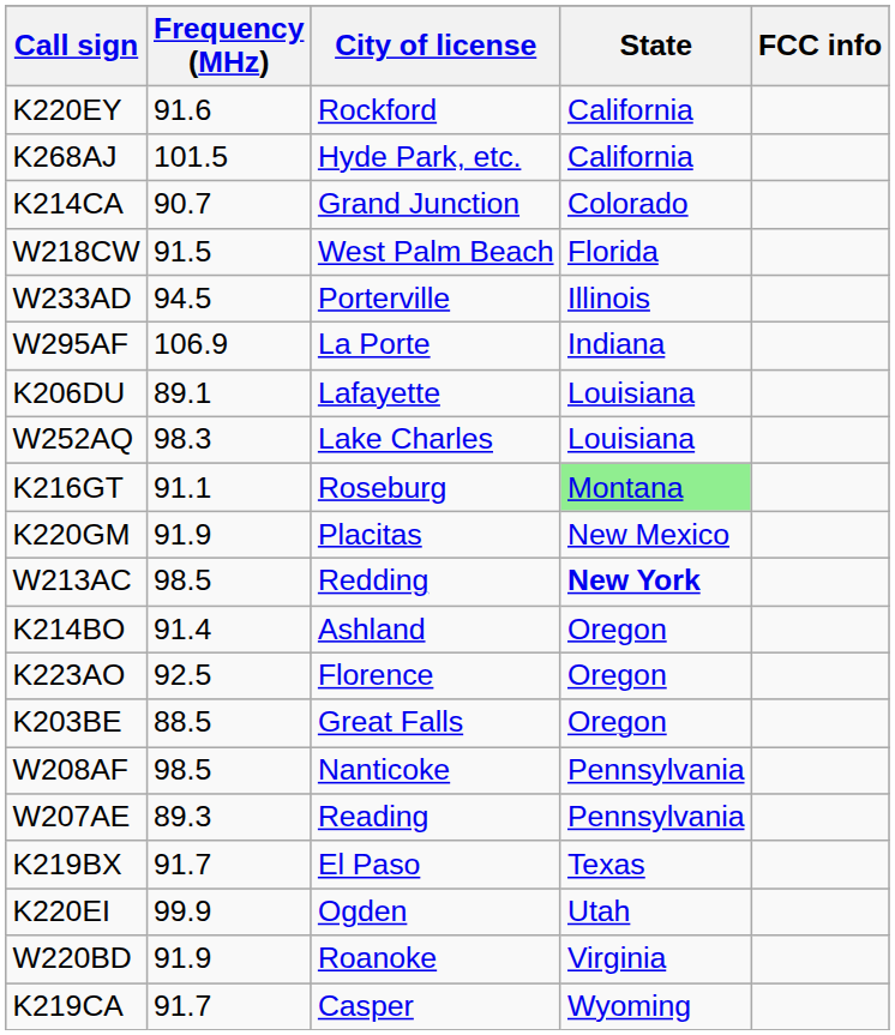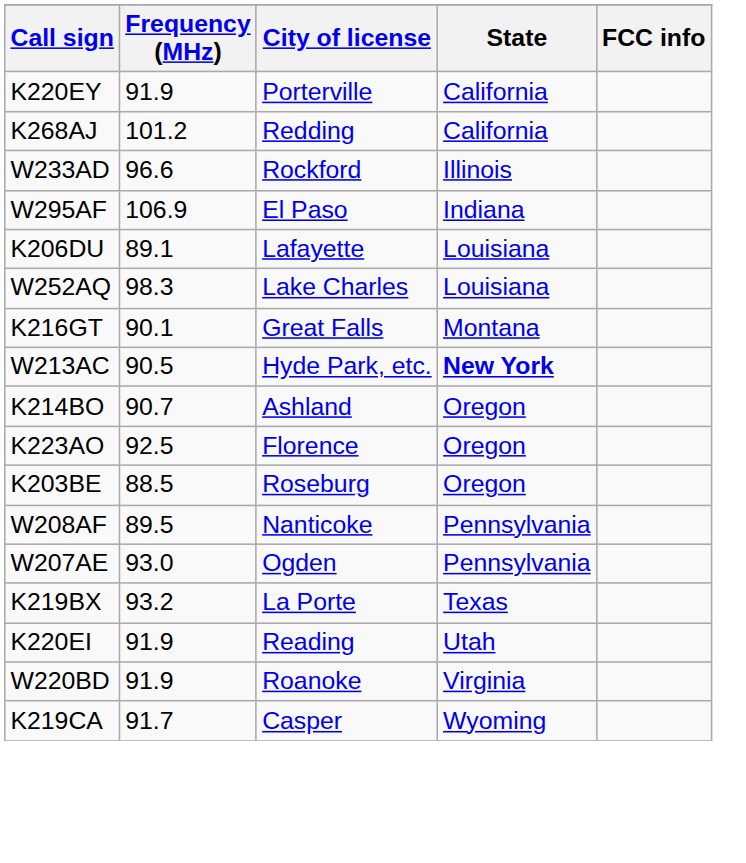 <table class="wikitable sortable">
 <tr>
 </tr>
 <tr>
 <th><a href='#'>Call sign</a></th>
 <th data-sort-type="number"><a href='#'>Frequency</a><br>(<a href='#'>MHz</a>)</th>
 <th><a href='#'>City of license</a></th>
 <th>State</th>
 <th class="unsortable">FCC info</th>
 </tr>
 <tr>
 <td>K220EY</td>
-<td>91.6</td>
-<td><a href='#'>Rockford</a></td>
+<td>91.9</td>
+<td><a href='#'>Porterville</a></td>
 <td><a href='#'>California</a></td>
 <td></td>
 </tr>
 <tr>
 <td>K268AJ</td>
-<td>101.5</td>
-<td><a href='#'>Hyde Park, etc.</a></td>
+<td>101.2</td>
+<td><a href='#'>Redding</a></td>
 <td><a href='#'>California</a></td>
 <td></td>
 </tr>
 <tr>
-<td>K214CA</td>
-<td>90.7</td>
-<td><a href='#'>Grand Junction</a></td>
-<td><a href='#'>Colorado</a></td>
-<td></td>
-</tr>
-<tr>
-<td>W218CW</td>
-<td>91.5</td>
-<td><a href='#'>West Palm Beach</a></td>
-<td><a href='#'>Florida</a></td>
-<td></td>
-</tr>
-<tr>
 <td>W233AD</td>
-<td>94.5</td>
-<td><a href='#'>Porterville</a></td>
+<td>96.6</td>
+<td><a href='#'>Rockford</a></td>
 <td><a href='#'>Illinois</a></td>
 <td></td>
 </tr>
 <tr>
 <td>W295AF</td>
 <td>106.9</td>
-<td><a href='#'>La Porte</a></td>
+<td><a href='#'>El Paso</a></td>
 <td><a href='#'>Indiana</a></td>
 <td></td>
 </tr>
 <tr>
 <td>K206DU</td>
 <td>89.1</td>
 <td><a href='#'>Lafayette</a></td>
 <td><a href='#'>Louisiana</a></td>
 <td></td>
 </tr>
 <tr>
 <td>W252AQ</td>
 <td>98.3</td>
 <td><a href='#'>Lake Charles</a></td>
 <td><a href='#'>Louisiana</a></td>
 <td></td>
 </tr>
 <tr>
 <td>K216GT</td>
-<td>91.1</td>
-<td><a href='#'>Roseburg</a></td>
-<td style="background: lightgreen;"><a href='#'>Montana</a></td>
-<td></td>
-</tr>
-<tr>
-<td>K220GM</td>
-<td>91.9</td>
-<td><a href='#'>Placitas</a></td>
-<td><a href='#'>New Mexico</a></td>
+<td>90.1</td>
+<td><a href='#'>Great Falls</a></td>
+<td><a href='#'>Montana</a></td>
 <td></td>
 </tr>
 <tr>
 <td>W213AC</td>
-<td>98.5</td>
-<td><a href='#'>Redding</a></td>
+<td>90.5</td>
+<td><a href='#'>Hyde Park, etc.</a></td>
 <td><strong><a href='#'>New York</a></strong></td>
 <td></td>
 </tr>
 <tr>
 <td>K214BO</td>
-<td>91.4</td>
+<td>90.7</td>
 <td><a href='#'>Ashland</a></td>
 <td><a href='#'>Oregon</a></td>
 <td></td>
 </tr>
 <tr>
 <td>K223AO</td>
 <td>92.5</td>
 <td><a href='#'>Florence</a></td>
 <td><a href='#'>Oregon</a></td>
 <td></td>
 </tr>
 <tr>
 <td>K203BE</td>
 <td>88.5</td>
-<td><a href='#'>Great Falls</a></td>
+<td><a href='#'>Roseburg</a></td>
 <td><a href='#'>Oregon</a></td>
 <td></td>
 </tr>
 <tr>
 <td>W208AF</td>
-<td>98.5</td>
+<td>89.5</td>
 <td><a href='#'>Nanticoke</a></td>
 <td><a href='#'>Pennsylvania</a></td>
 <td></td>
 </tr>
 <tr>
 <td>W207AE</td>
-<td>89.3</td>
-<td><a href='#'>Reading</a></td>
+<td>93.0</td>
+<td><a href='#'>Ogden</a></td>
 <td><a href='#'>Pennsylvania</a></td>
 <td></td>
 </tr>
 <tr>
 <td>K219BX</td>
-<td>91.7</td>
-<td><a href='#'>El Paso</a></td>
+<td>93.2</td>
+<td><a href='#'>La Porte</a></td>
 <td><a href='#'>Texas</a></td>
 <td></td>
 </tr>
 <tr>
 <td>K220EI</td>
-<td>99.9</td>
-<td><a href='#'>Ogden</a></td>
+<td>91.9</td>
+<td><a href='#'>Reading</a></td>
 <td><a href='#'>Utah</a></td>
 <td></td>
 </tr>
 <tr>
 <td>W220BD</td>
 <td>91.9</td>
 <td><a href='#'>Roanoke</a></td>
 <td><a href='#'>Virginia</a></td>
 <td></td>
 </tr>
 <tr>
 <td>K219CA</td>
 <td>91.7</td>
 <td><a href='#'>Casper</a></td>
 <td><a href='#'>Wyoming</a></td>
 <td></td>
 </tr>
 </table>
